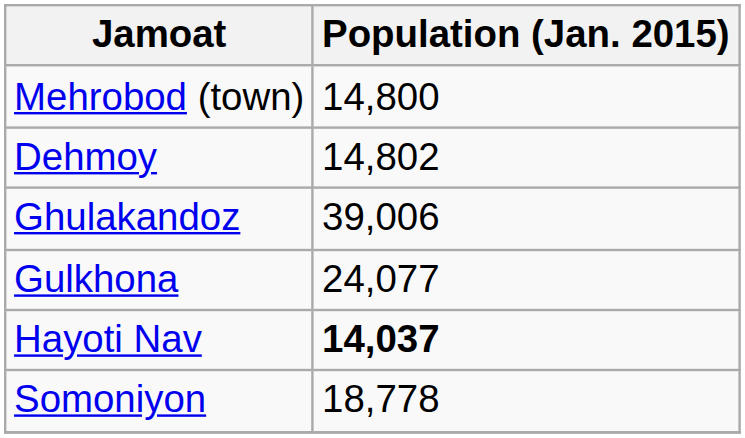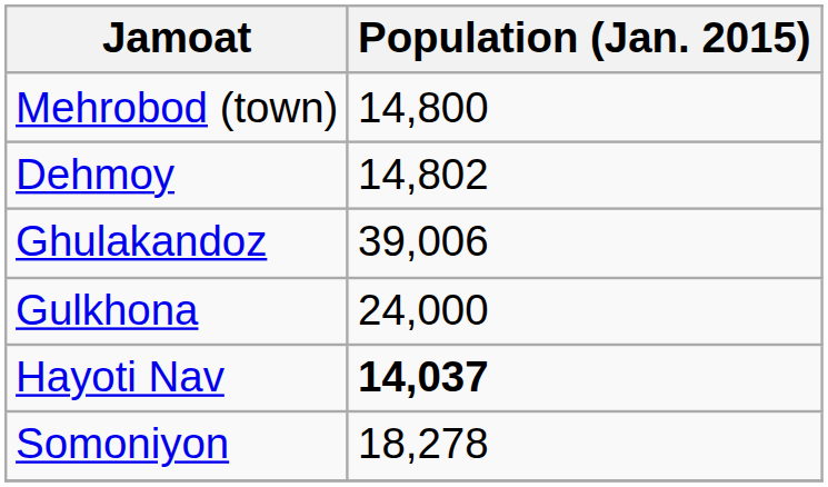 <table class="wikitable" sortable">
 <tr>
 <th>Jamoat</th>
 <th>Population (Jan. 2015)</th>
 </tr>
 <tr>
 <td><a href='#'>Mehrobod</a> (town)</td>
 <td>14,800</td>
 </tr>
 <tr>
 <td><a href='#'>Dehmoy</a></td>
 <td>14,802</td>
 </tr>
 <tr>
 <td><a href='#'>Ghulakandoz</a></td>
 <td>39,006</td>
 </tr>
 <tr>
 <td><a href='#'>Gulkhona</a></td>
-<td>24,077</td>
+<td>24,000</td>
 </tr>
 <tr>
 <td><a href='#'>Hayoti Nav</a></td>
 <td><strong>14,037</strong></td>
 </tr>
 <tr>
 <td><a href='#'>Somoniyon</a></td>
-<td>18,778</td>
+<td>18,278</td>
 </tr>
 <tr>
 </tr>
 </table>
